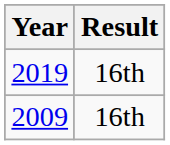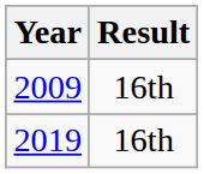 <table class="wikitable" style="text-align:center">
 <tr>
 <th>Year</th>
 <th>Result</th>
 </tr>
 <tr>
+<td><a href='#'>2009</a></td>
+<td>16th</td>
+</tr>
+<tr>
 <td><a href='#'>2019</a></td>
 <td>16th</td>
 </tr>
-<tr>
-<td><a href='#'>2009</a></td>
-<td>16th</td>
-</tr>
 </table>
